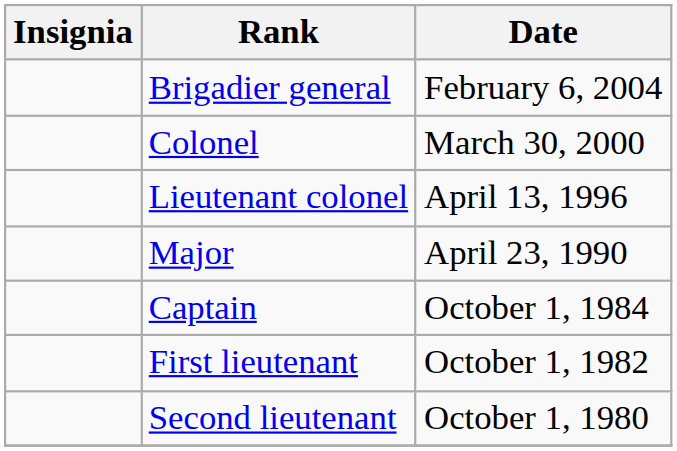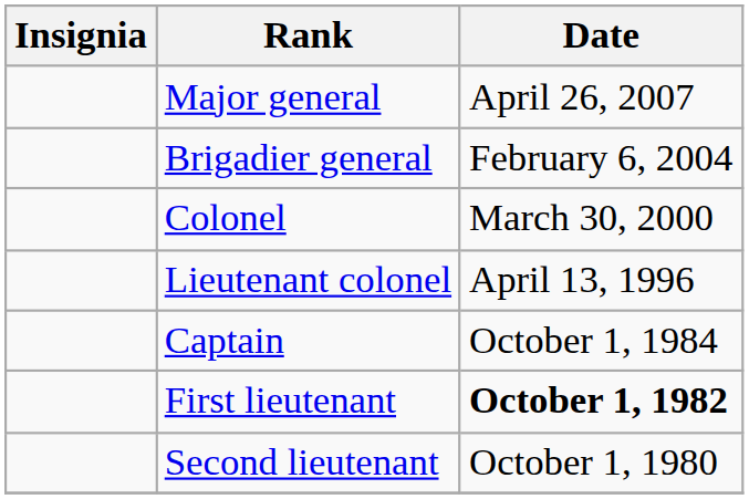 <table class="wikitable">
 <tr>
 <th>Insignia</th>
 <th>Rank</th>
 <th>Date</th>
+</tr>
+<tr>
+<td></td>
+<td><a href='#'>Major general</a></td>
+<td>April 26, 2007</td>
 </tr>
 <tr>
 <td></td>
 <td><a href='#'>Brigadier general</a></td>
 <td>February 6, 2004</td>
 </tr>
 <tr>
 <td></td>
 <td><a href='#'>Colonel</a></td>
 <td>March 30, 2000</td>
 </tr>
 <tr>
 <td></td>
 <td><a href='#'>Lieutenant colonel</a></td>
 <td>April 13, 1996</td>
 </tr>
 <tr>
 <td></td>
-<td><a href='#'>Major</a></td>
-<td>April 23, 1990</td>
-</tr>
-<tr>
-<td></td>
 <td><a href='#'>Captain</a></td>
 <td>October 1, 1984</td>
 </tr>
 <tr>
 <td></td>
 <td><a href='#'>First lieutenant</a></td>
-<td>October 1, 1982</td>
+<td><strong>October 1, 1982</strong></td>
 </tr>
 <tr>
 <td></td>
 <td><a href='#'>Second lieutenant</a></td>
 <td>October 1, 1980</td>
 </tr>
 <tr>
 </tr>
 </table>
